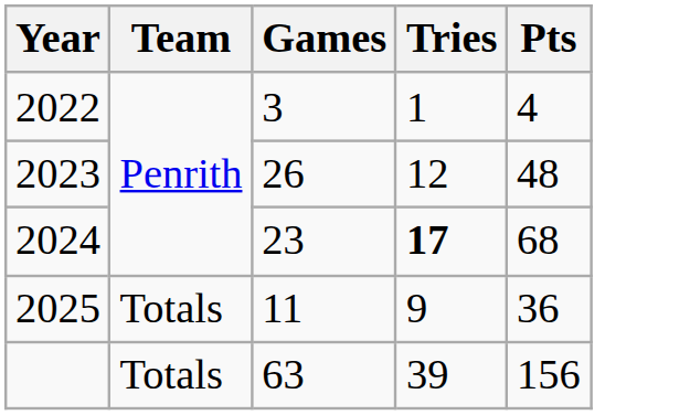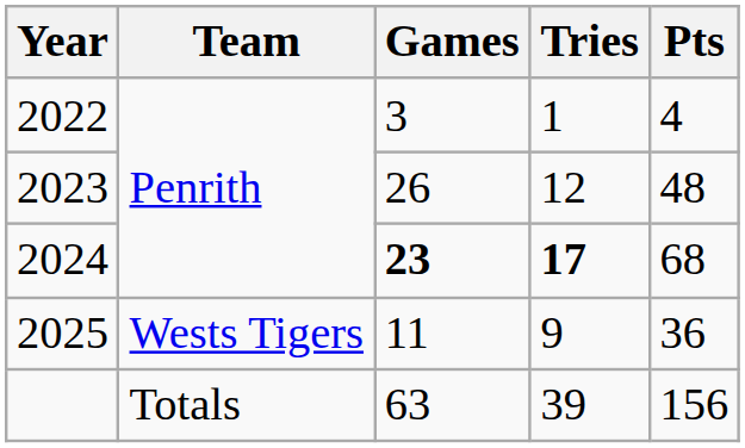 <table class="wikitable">
 <tr>
 <th>Year</th>
 <th>Team</th>
 <th>Games</th>
 <th>Tries</th>
 <th>Pts</th>
 </tr>
 <tr>
 <td>2022</td>
 <td rowspan="3"> <a href='#'>Penrith</a></td>
 <td>3</td>
 <td>1</td>
 <td>4</td>
 </tr>
 <tr>
 <td>2023</td>
 <td>26</td>
 <td>12</td>
 <td>48</td>
 </tr>
 <tr>
 <td>2024</td>
-<td>23</td>
+<td><strong>23</strong></td>
 <td><strong>17</strong></td>
 <td>68</td>
 </tr>
 <tr>
 <td>2025</td>
-<td>Totals</td>
+<td> <a href='#'>Wests Tigers</a></td>
 <td>11</td>
 <td>9</td>
 <td>36</td>
 </tr>
 <tr>
 <td></td>
 <td>Totals</td>
 <td>63</td>
 <td>39</td>
 <td>156</td>
 </tr>
 </table>
